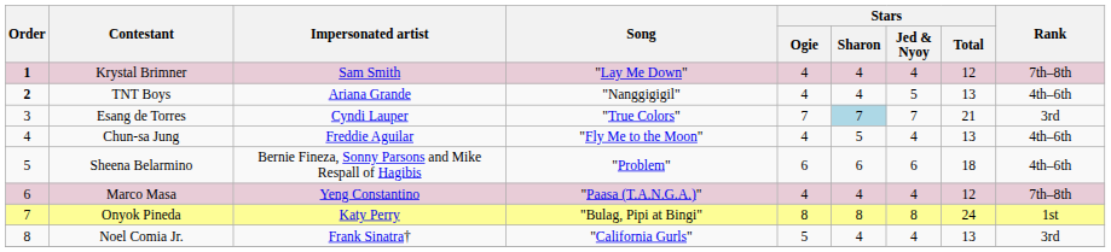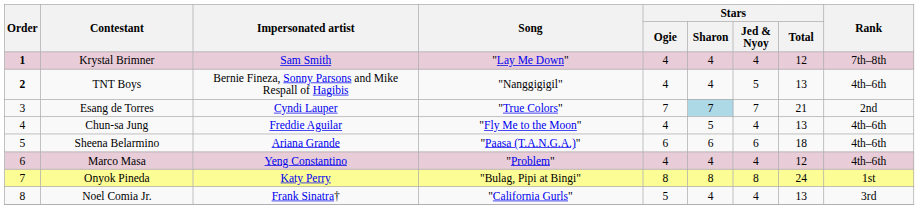 <table class="wikitable" style="text-align:center; line-height:17px; width:100%;">
 <tr>
 <th rowspan="2" style="width:03%;">Order</th>
 <th rowspan="2" style="width:17%;">Contestant</th>
 <th rowspan="2" style="width:25%;">Impersonated artist</th>
 <th rowspan="2" style="width:25%;">Song</th>
 <th colspan="4" style="width:20%;">Stars</th>
 <th rowspan="2" style="width:10%;">Rank</th>
 </tr>
 <tr>
 <th style="width:05%;">Ogie</th>
 <th style="width:05%;">Sharon</th>
 <th style="width:05%;">Jed & Nyoy</th>
 <th style="width:05%;">Total</th>
 </tr>
 <tr bgcolor=#E8CCD7>
 <td><strong>1</strong></td>
 <td>Krystal Brimner</td>
 <td><a href='#'>Sam Smith</a></td>
 <td>"<a href='#'>Lay Me Down</a>"</td>
 <td>4</td>
 <td>4</td>
 <td>4</td>
 <td>12</td>
 <td>7th–8th</td>
 </tr>
 <tr>
 <td><strong>2</strong></td>
 <td>TNT Boys</td>
-<td><a href='#'>Ariana Grande</a></td>
+<td>Bernie Fineza, <a href='#'>Sonny Parsons</a> and Mike Respall of <a href='#'>Hagibis</a></td>
 <td>"Nanggigigil"</td>
 <td>4</td>
 <td>4</td>
 <td>5</td>
 <td>13</td>
 <td>4th–6th</td>
 </tr>
 <tr>
 <td>3</td>
 <td>Esang de Torres</td>
 <td><a href='#'>Cyndi Lauper</a></td>
 <td>"<a href='#'>True Colors</a>"</td>
 <td>7</td>
 <td style="background: lightblue;">7</td>
 <td>7</td>
 <td>21</td>
-<td>3rd</td>
+<td>2nd</td>
 </tr>
 <tr>
 <td>4</td>
 <td>Chun-sa Jung</td>
 <td><a href='#'>Freddie Aguilar</a></td>
 <td>"<a href='#'>Fly Me to the Moon</a>"</td>
 <td>4</td>
 <td>5</td>
 <td>4</td>
 <td>13</td>
 <td>4th–6th</td>
 </tr>
 <tr>
 <td>5</td>
 <td>Sheena Belarmino</td>
-<td>Bernie Fineza, <a href='#'>Sonny Parsons</a> and Mike Respall of <a href='#'>Hagibis</a></td>
-<td>"<a href='#'>Problem</a>"</td>
+<td><a href='#'>Ariana Grande</a></td>
+<td>"<a href='#'>Paasa (T.A.N.G.A.)</a>"</td>
 <td>6</td>
 <td>6</td>
 <td>6</td>
 <td>18</td>
 <td>4th–6th</td>
 </tr>
 <tr bgcolor=#E8CCD7>
 <td>6</td>
 <td>Marco Masa</td>
 <td><a href='#'>Yeng Constantino</a></td>
-<td>"<a href='#'>Paasa (T.A.N.G.A.)</a>"</td>
+<td>"<a href='#'>Problem</a>"</td>
 <td>4</td>
 <td>4</td>
 <td>4</td>
 <td>12</td>
-<td>7th–8th</td>
+<td>4th–6th</td>
 </tr>
 <tr bgcolor=#FDFD96>
 <td>7</td>
 <td>Onyok Pineda</td>
 <td><a href='#'>Katy Perry</a></td>
 <td>"Bulag, Pipi at Bingi"</td>
 <td>8</td>
 <td>8</td>
 <td>8</td>
 <td>24</td>
 <td>1st</td>
 </tr>
 <tr>
 <td>8</td>
 <td>Noel Comia Jr.</td>
 <td><a href='#'>Frank Sinatra</a>†</td>
 <td>"<a href='#'>California Gurls</a>"</td>
 <td>5</td>
 <td>4</td>
 <td>4</td>
 <td>13</td>
 <td>3rd</td>
 </tr>
 <tr>
 </tr>
 </table>
